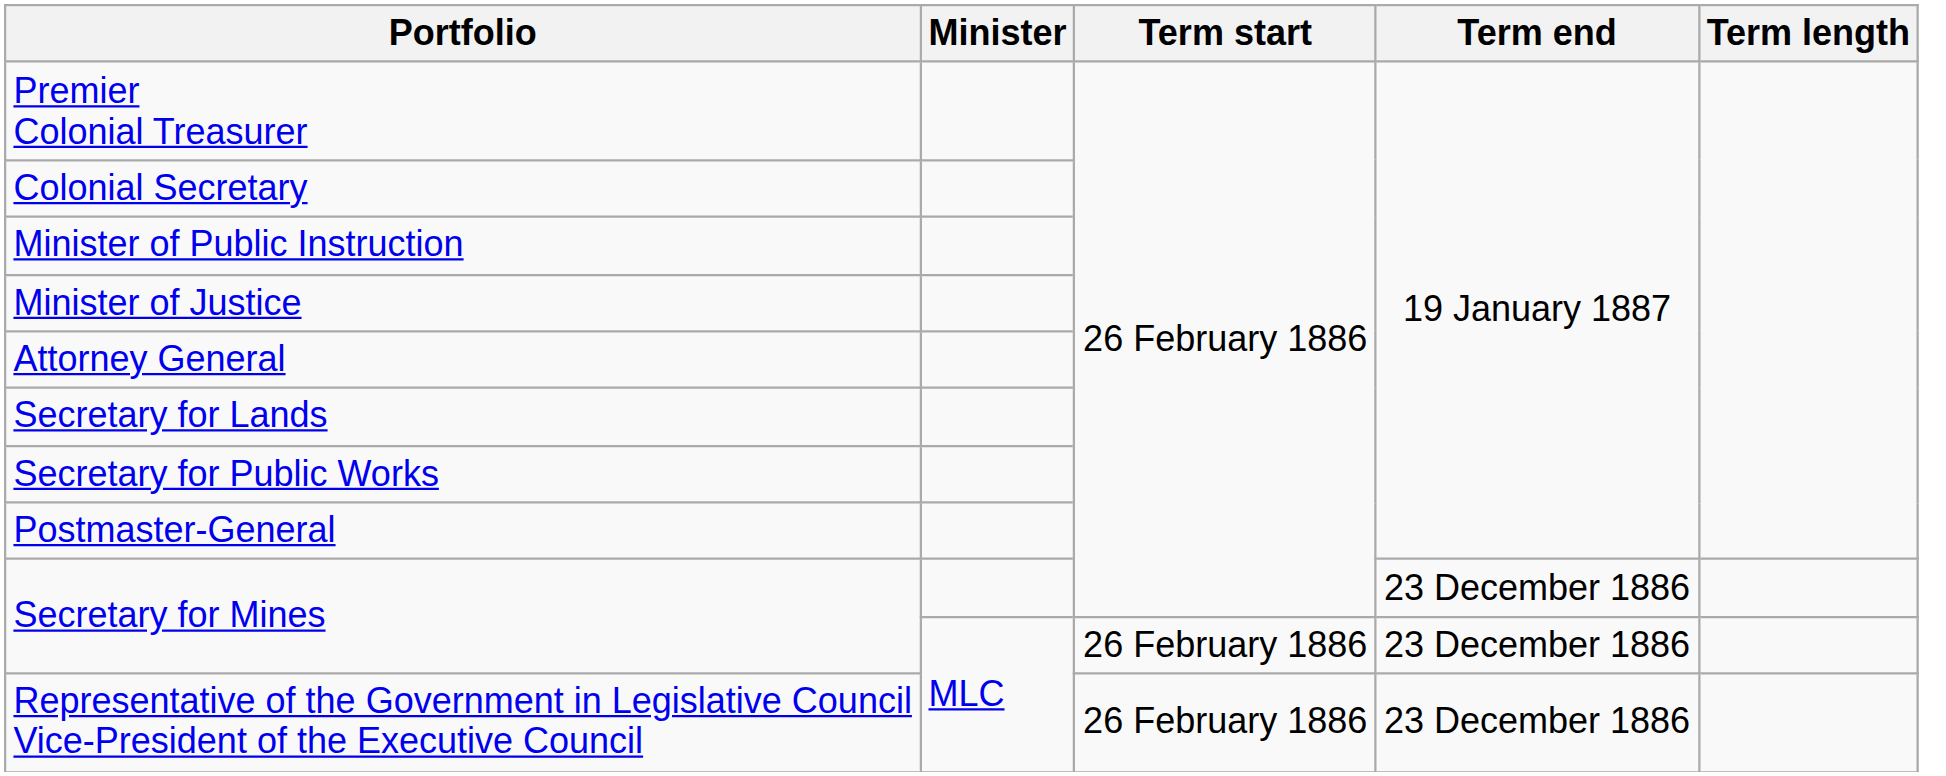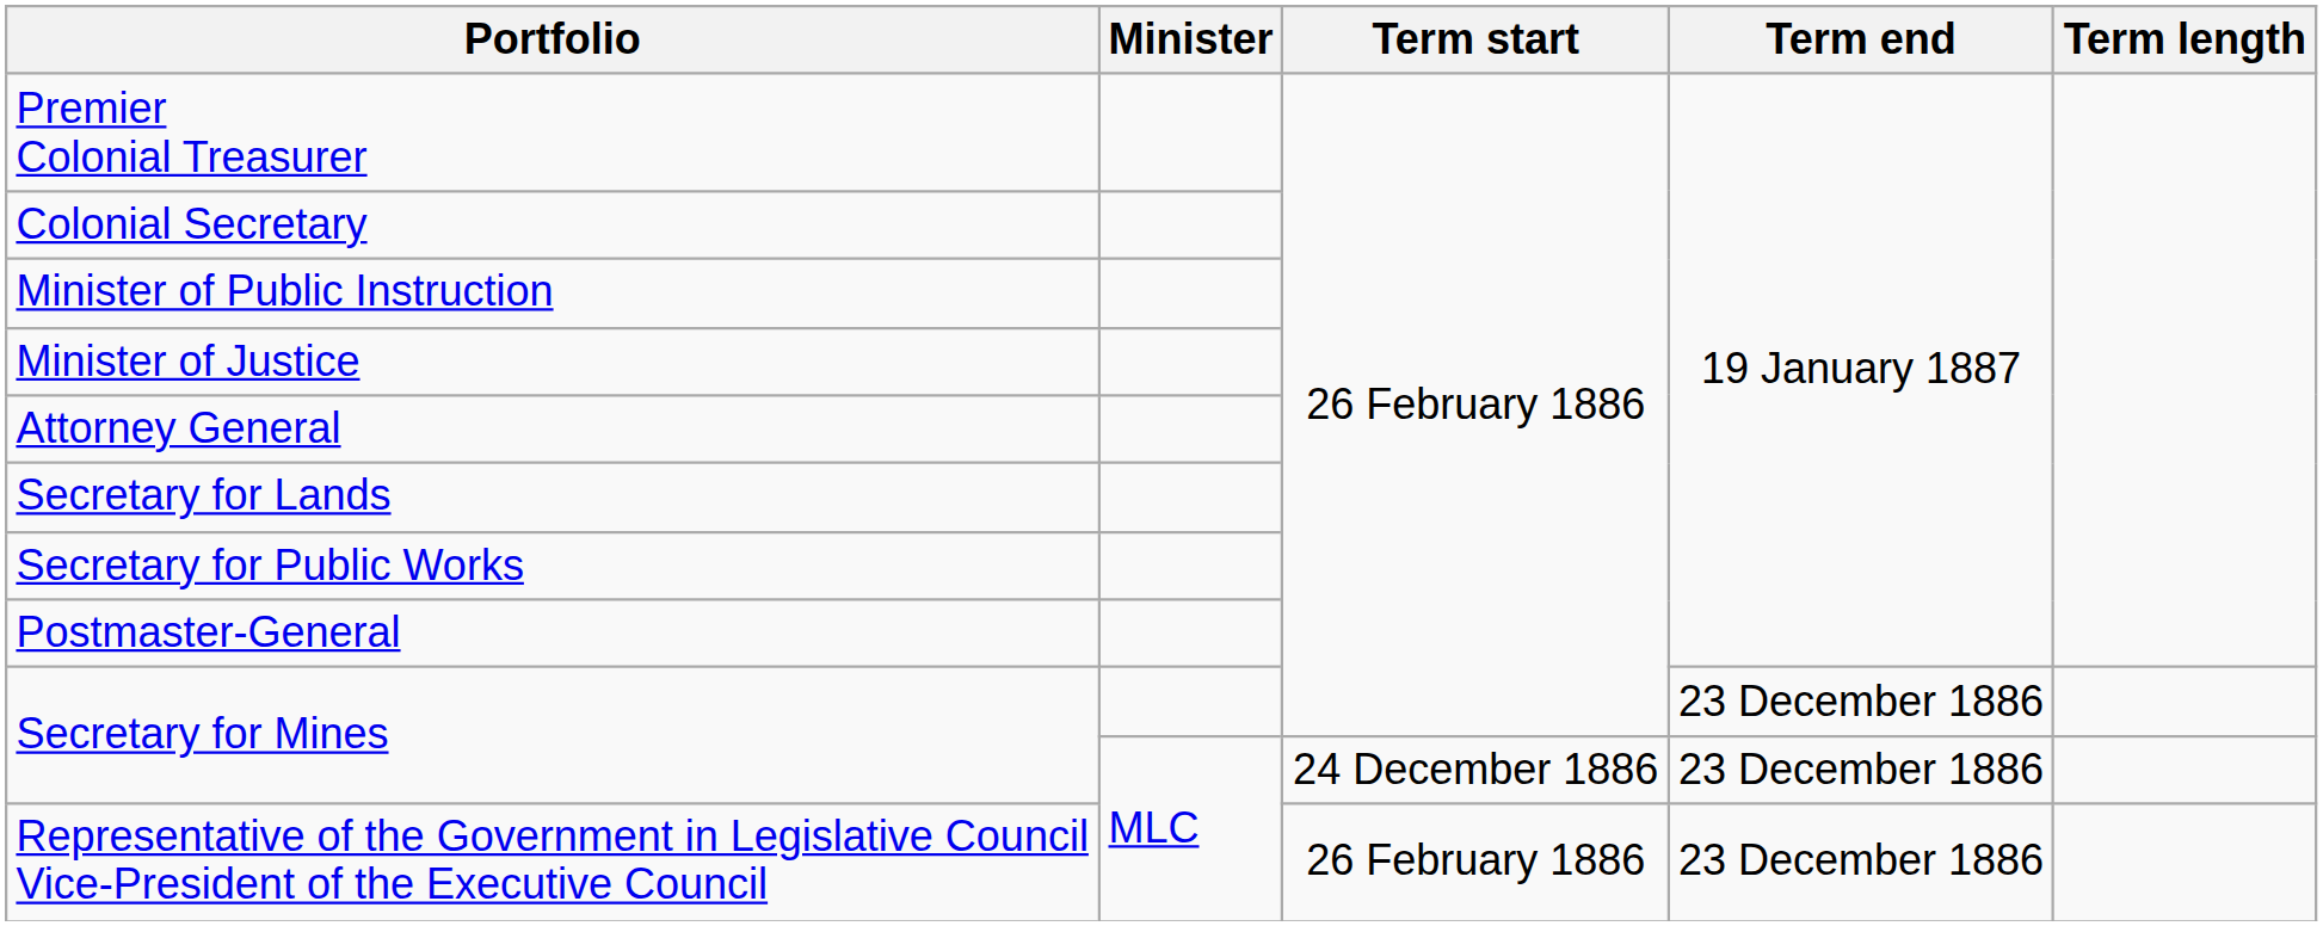 <table class="wikitable sortable">
 <tr>
 <th>Portfolio</th>
 <th>Minister</th>
 <th>Term start</th>
 <th>Term end</th>
 <th>Term length</th>
 </tr>
 <tr>
 <td><a href='#'>Premier</a><br><a href='#'>Colonial Treasurer</a></td>
 <td></td>
 <td rowspan="9" align="center">26 February 1886</td>
 <td rowspan="8" align="center">19 January 1887</td>
 <td rowspan="8" align="center"></td>
 </tr>
 <tr>
 <td><a href='#'>Colonial Secretary</a></td>
 <td></td>
 </tr>
 <tr>
 <td><a href='#'>Minister of Public Instruction</a></td>
 <td></td>
 </tr>
 <tr>
 <td><a href='#'>Minister of Justice</a></td>
 <td></td>
 </tr>
 <tr>
 <td><a href='#'>Attorney General</a></td>
 <td></td>
 </tr>
 <tr>
 <td><a href='#'>Secretary for Lands</a></td>
 <td></td>
 </tr>
 <tr>
 <td><a href='#'>Secretary for Public Works</a></td>
 <td></td>
 </tr>
 <tr>
 <td><a href='#'>Postmaster-General</a></td>
 <td></td>
 </tr>
 <tr>
 <td rowspan="2"><a href='#'>Secretary for Mines</a></td>
 <td></td>
 <td align="center">23 December 1886</td>
 <td align="center"></td>
 </tr>
 <tr>
 <td rowspan="2"> <a href='#'>MLC</a></td>
-<td align="center">26 February 1886</td>
+<td align="center">24 December 1886</td>
 <td align="center">23 December 1886</td>
 <td align="center"></td>
 </tr>
 <tr>
 <td><a href='#'>Representative of the Government in Legislative Council</a><br><a href='#'>Vice-President of the Executive Council</a></td>
 <td align="center">26 February 1886</td>
 <td align="center">23 December 1886</td>
 <td align="center"></td>
 </tr>
 </table>
